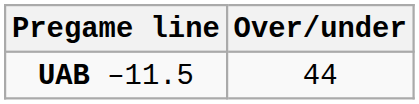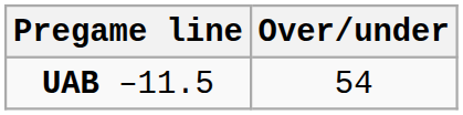 <table class="wikitable">
 <tr align="center">
 <th style=>Pregame line</th>
 <th style=>Over/under</th>
 </tr>
 <tr align="center">
 <td><strong>UAB</strong> –11.5</td>
-<td>44</td>
+<td>54</td>
 </tr>
 </table>
